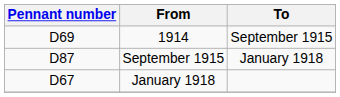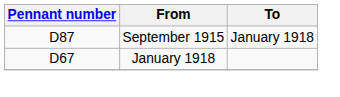 <table class="wikitable" style="text-align:center">
 <tr>
 <th><a href='#'>Pennant number</a></th>
 <th>From</th>
 <th>To</th>
-</tr>
-<tr>
-<td>D69</td>
-<td>1914</td>
-<td>September 1915</td>
 </tr>
 <tr>
 <td>D87</td>
 <td>September 1915</td>
 <td>January 1918</td>
 </tr>
 <tr>
 <td>D67</td>
 <td>January 1918</td>
 <td></td>
 </tr>
 <tr>
 </tr>
 </table>
